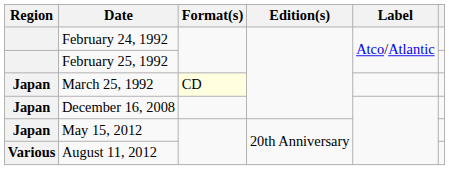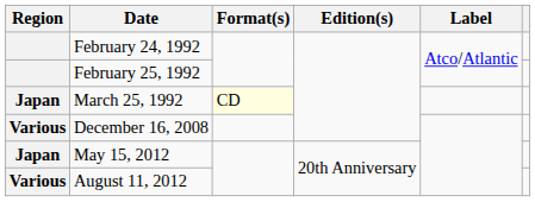 <table class="wikitable plainrowheaders">
 <tr>
 <th scope="col">Region</th>
 <th scope="col">Date</th>
 <th scope="col">Format(s)</th>
 <th scope="col">Edition(s)</th>
 <th scope="col">Label</th>
 <th scope="col"></th>
 </tr>
 <tr>
 <th scope="row"></th>
 <td>February 24, 1992</td>
 <td rowspan="2"></td>
 <td rowspan="4"></td>
 <td rowspan="2"><a href='#'>Atco</a>/<a href='#'>Atlantic</a></td>
 <td align="center"></td>
 </tr>
 <tr>
 <th scope="row"></th>
 <td>February 25, 1992</td>
 <td align="center"></td>
 </tr>
 <tr>
 <th scope="row">Japan</th>
 <td>March 25, 1992</td>
 <td scope="row" style="background: lightyellow;">CD</td>
 <td scope="row"></td>
 <td align="center"></td>
 </tr>
 <tr>
-<th scope="row">Japan</th>
+<th scope="row">Various</th>
 <td>December 16, 2008</td>
 <td scope="row"></td>
 <td rowspan="3"></td>
 <td align="center"></td>
 </tr>
 <tr>
 <th scope="row">Japan</th>
 <td>May 15, 2012</td>
 <td rowspan="2"></td>
 <td rowspan="2">20th Anniversary</td>
 <td align="center"></td>
 </tr>
 <tr>
 <th scope="row">Various</th>
 <td>August 11, 2012</td>
 <td align="center"></td>
 </tr>
 </table>
